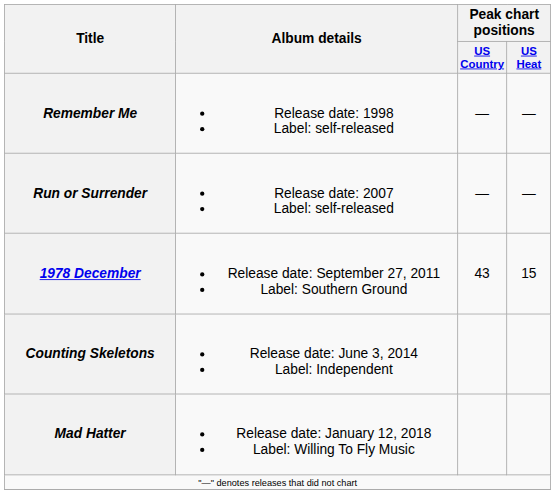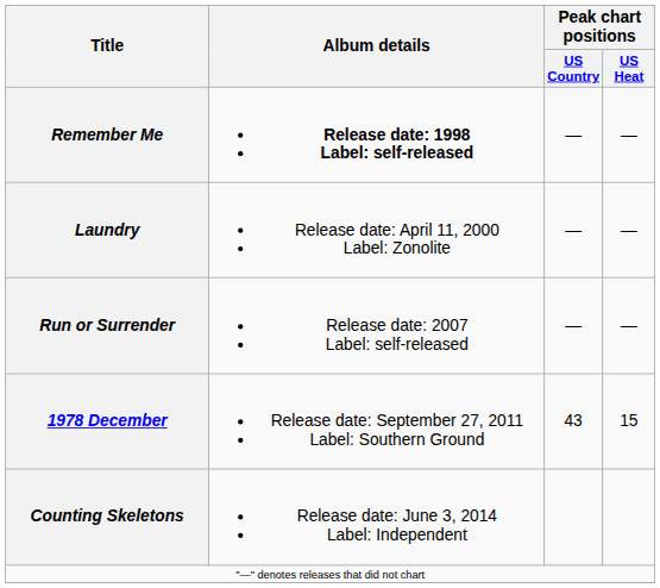 <table class="wikitable plainrowheaders" style="text-align:center;">
 <tr>
 <th style="width:12em;" rowspan="2">Title</th>
 <th style="width:20em;" rowspan="2">Album details</th>
 <th colspan="2">Peak chart<br>positions</th>
 </tr>
 <tr style="font-size:smaller;">
 <th width="45"><a href='#'>US Country</a></th>
 <th width="45"><a href='#'>US<br>Heat</a></th>
 </tr>
 <tr>
 <th scope="row"><em>Remember Me</em></th>
-<td><br><ul><li>Release date: 1998</li><li>Label: self-released</li></ul></td>
+<td><strong><br><ul><li>Release date: 1998</li><li>Label: self-released</li></ul></strong></td>
+<td>—</td>
+<td>—</td>
+</tr>
+<tr>
+<th scope="row"><em>Laundry</em></th>
+<td><br><ul><li>Release date: April 11, 2000</li><li>Label: Zonolite</li></ul></td>
 <td>—</td>
 <td>—</td>
 </tr>
 <tr>
 <th scope="row"><em>Run or Surrender</em></th>
 <td><br><ul><li>Release date: 2007</li><li>Label: self-released</li></ul></td>
 <td>—</td>
 <td>—</td>
 </tr>
 <tr>
 <th scope="row"><em><a href='#'>1978 December</a></em></th>
 <td><br><ul><li>Release date: September 27, 2011</li><li>Label: Southern Ground</li></ul></td>
 <td>43</td>
 <td>15</td>
 </tr>
 <tr>
 <th scope="row"><em>Counting Skeletons</em></th>
 <td><br><ul><li>Release date: June 3, 2014</li><li>Label: Independent</li></ul></td>
 <td></td>
 <td></td>
 </tr>
 <tr>
-<th scope="row"><em>Mad Hatter</em></th>
-<td><br><ul><li>Release date: January 12, 2018</li><li>Label: Willing To Fly Music</li></ul></td>
-<td></td>
-<td></td>
-</tr>
-<tr>
 <td colspan="4" style="font-size:8pt">"—" denotes releases that did not chart</td>
 </tr>
 <tr>
 </tr>
 </table>
